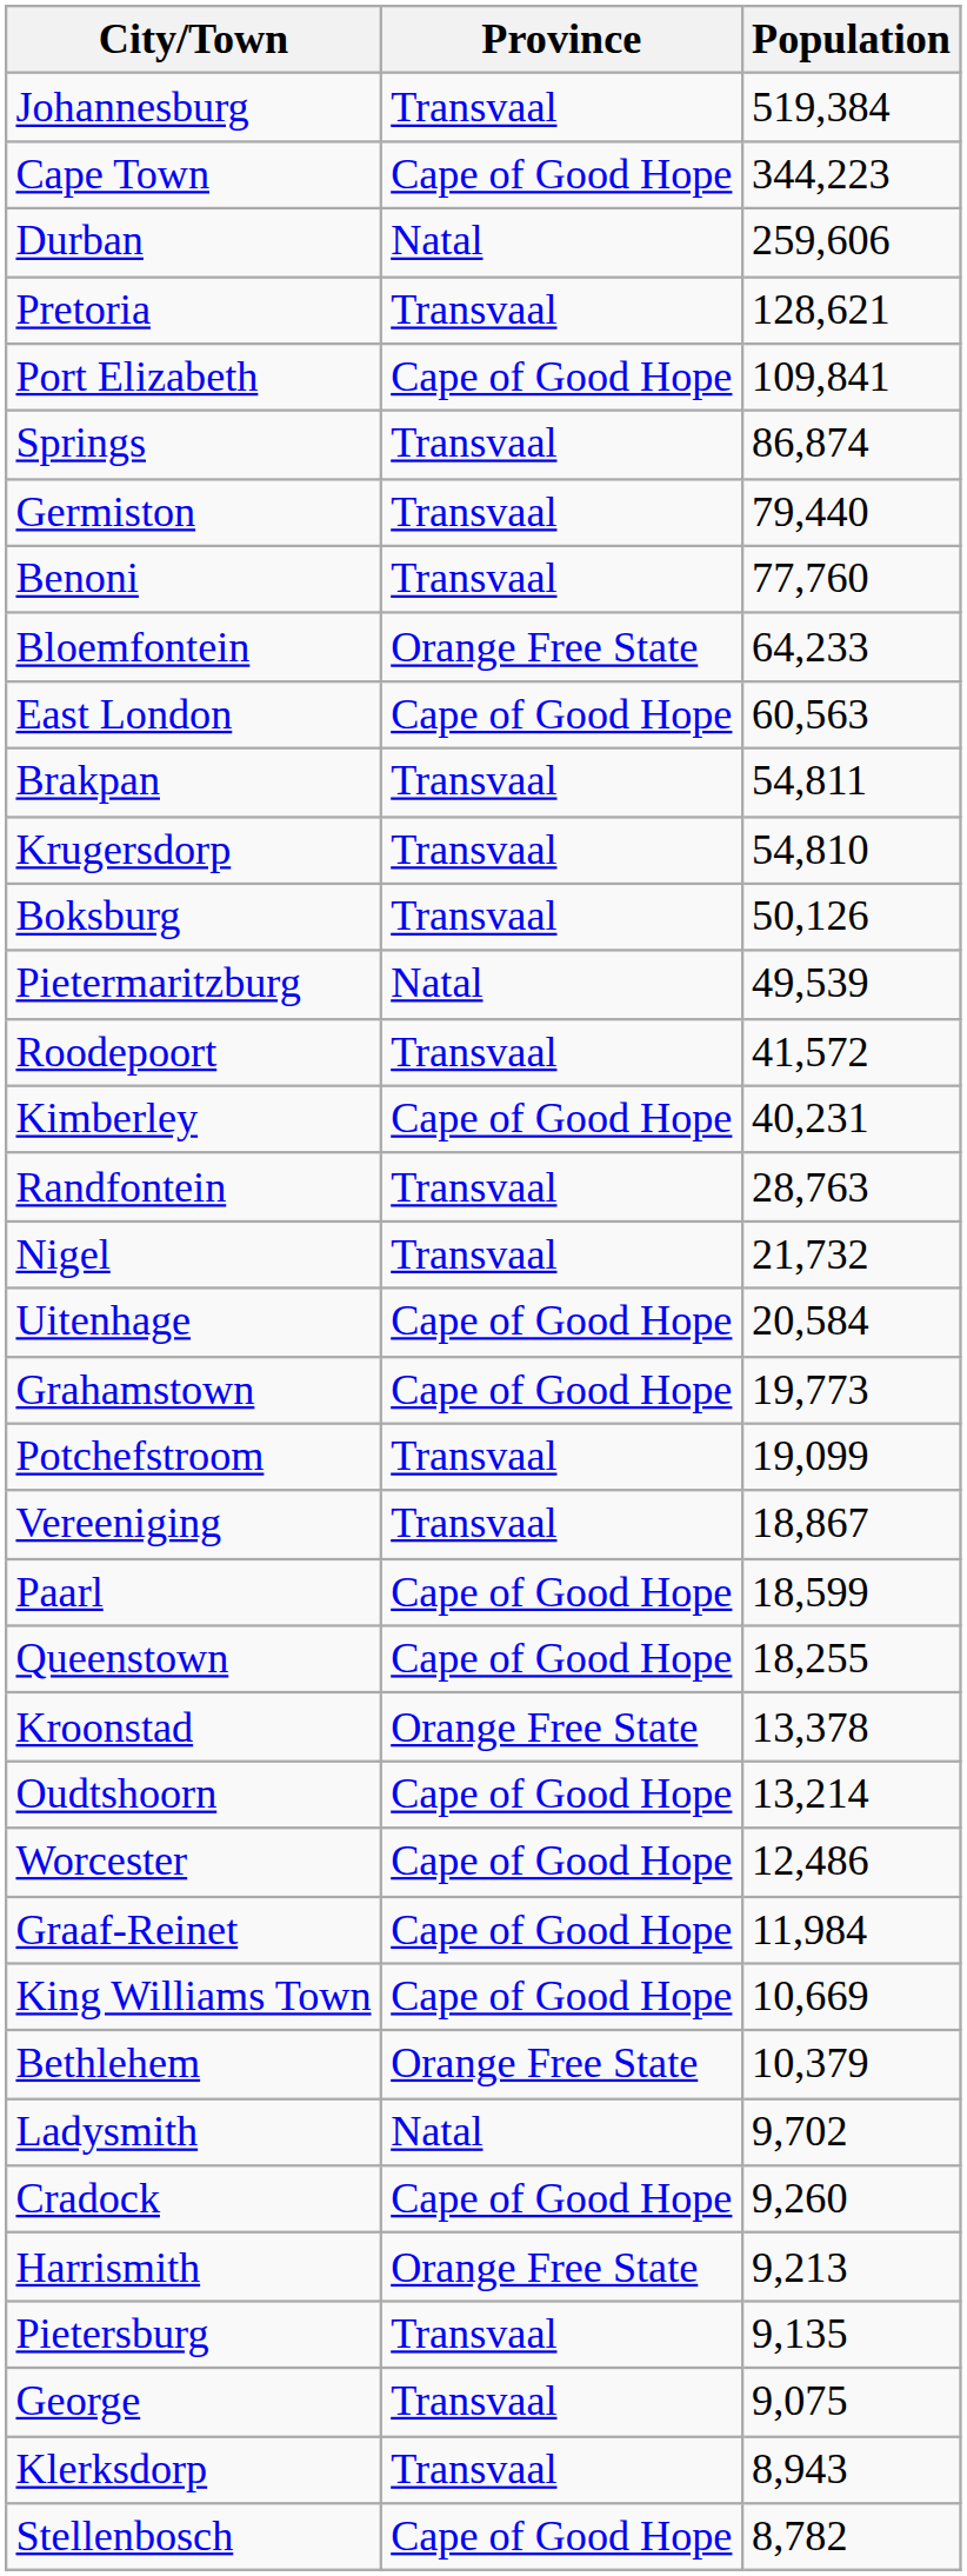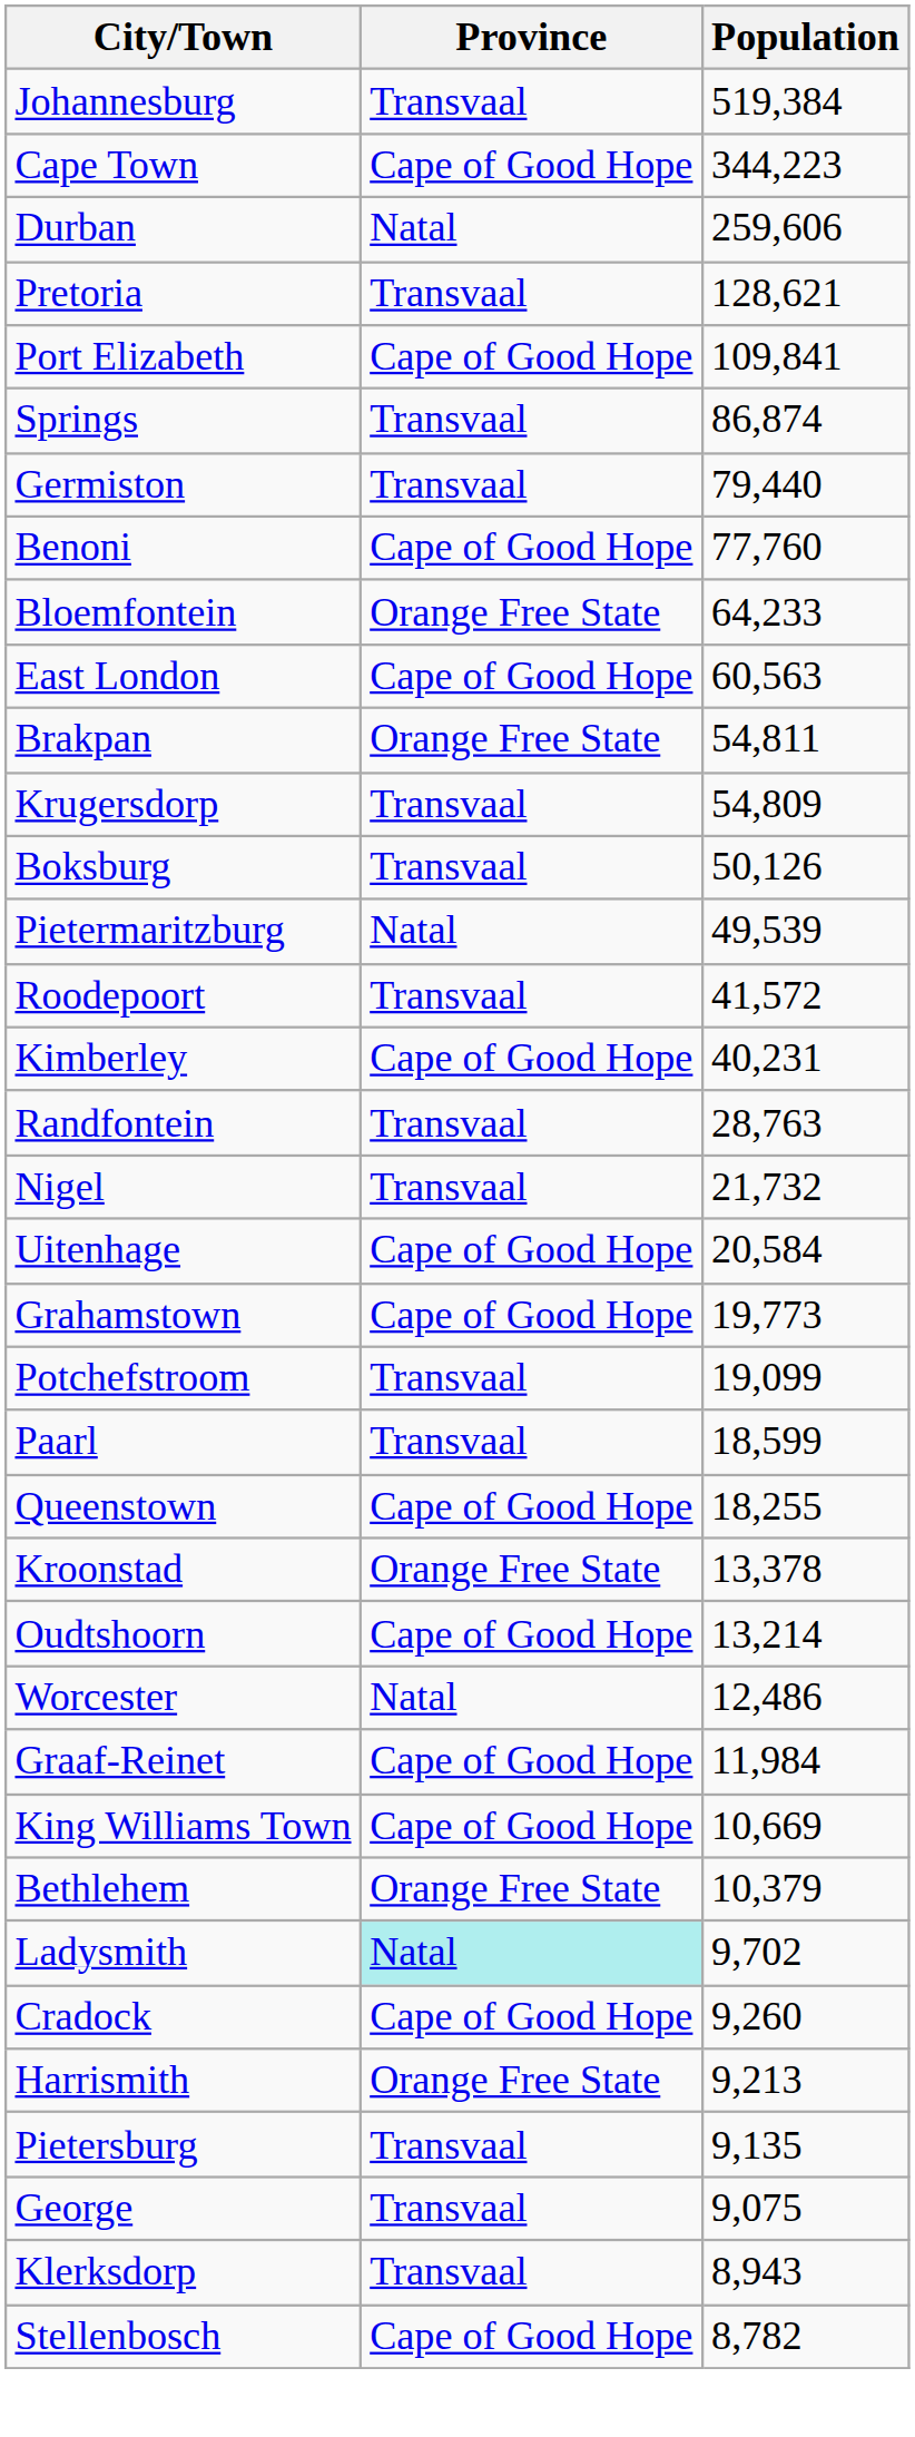 <table class="wikitable">
 <tr>
 <th>City/Town</th>
 <th>Province</th>
 <th>Population</th>
 </tr>
 <tr>
 <td><a href='#'>Johannesburg</a></td>
 <td><a href='#'>Transvaal</a></td>
 <td>519,384</td>
 </tr>
 <tr>
 <td><a href='#'>Cape Town</a></td>
 <td><a href='#'>Cape of Good Hope</a></td>
 <td>344,223</td>
 </tr>
 <tr>
 <td><a href='#'>Durban</a></td>
 <td><a href='#'>Natal</a></td>
 <td>259,606</td>
 </tr>
 <tr>
 <td><a href='#'>Pretoria</a></td>
 <td><a href='#'>Transvaal</a></td>
 <td>128,621</td>
 </tr>
 <tr>
 <td><a href='#'>Port Elizabeth</a></td>
 <td><a href='#'>Cape of Good Hope</a></td>
 <td>109,841</td>
 </tr>
 <tr>
 <td><a href='#'>Springs</a></td>
 <td><a href='#'>Transvaal</a></td>
 <td>86,874</td>
 </tr>
 <tr>
 <td><a href='#'>Germiston</a></td>
 <td><a href='#'>Transvaal</a></td>
 <td>79,440</td>
 </tr>
 <tr>
 <td><a href='#'>Benoni</a></td>
-<td><a href='#'>Transvaal</a></td>
+<td><a href='#'>Cape of Good Hope</a></td>
 <td>77,760</td>
 </tr>
 <tr>
 <td><a href='#'>Bloemfontein</a></td>
 <td><a href='#'>Orange Free State</a></td>
 <td>64,233</td>
 </tr>
 <tr>
 <td><a href='#'>East London</a></td>
 <td><a href='#'>Cape of Good Hope</a></td>
 <td>60,563</td>
 </tr>
 <tr>
 <td><a href='#'>Brakpan</a></td>
-<td><a href='#'>Transvaal</a></td>
+<td><a href='#'>Orange Free State</a></td>
 <td>54,811</td>
 </tr>
 <tr>
 <td><a href='#'>Krugersdorp</a></td>
 <td><a href='#'>Transvaal</a></td>
-<td>54,810</td>
+<td>54,809</td>
 </tr>
 <tr>
 <td><a href='#'>Boksburg</a></td>
 <td><a href='#'>Transvaal</a></td>
 <td>50,126</td>
 </tr>
 <tr>
 <td><a href='#'>Pietermaritzburg</a></td>
 <td><a href='#'>Natal</a></td>
 <td>49,539</td>
 </tr>
 <tr>
 <td><a href='#'>Roodepoort</a></td>
 <td><a href='#'>Transvaal</a></td>
 <td>41,572</td>
 </tr>
 <tr>
 <td><a href='#'>Kimberley</a></td>
 <td><a href='#'>Cape of Good Hope</a></td>
 <td>40,231</td>
 </tr>
 <tr>
 <td><a href='#'>Randfontein</a></td>
 <td><a href='#'>Transvaal</a></td>
 <td>28,763</td>
 </tr>
 <tr>
 <td><a href='#'>Nigel</a></td>
 <td><a href='#'>Transvaal</a></td>
 <td>21,732</td>
 </tr>
 <tr>
 <td><a href='#'>Uitenhage</a></td>
 <td><a href='#'>Cape of Good Hope</a></td>
 <td>20,584</td>
 </tr>
 <tr>
 <td><a href='#'>Grahamstown</a></td>
 <td><a href='#'>Cape of Good Hope</a></td>
 <td>19,773</td>
 </tr>
 <tr>
 <td><a href='#'>Potchefstroom</a></td>
 <td><a href='#'>Transvaal</a></td>
 <td>19,099</td>
 </tr>
 <tr>
-<td><a href='#'>Vereeniging</a></td>
+<td><a href='#'>Paarl</a></td>
 <td><a href='#'>Transvaal</a></td>
-<td>18,867</td>
-</tr>
-<tr>
-<td><a href='#'>Paarl</a></td>
-<td><a href='#'>Cape of Good Hope</a></td>
 <td>18,599</td>
 </tr>
 <tr>
 <td><a href='#'>Queenstown</a></td>
 <td><a href='#'>Cape of Good Hope</a></td>
 <td>18,255</td>
 </tr>
 <tr>
 <td><a href='#'>Kroonstad</a></td>
 <td><a href='#'>Orange Free State</a></td>
 <td>13,378</td>
 </tr>
 <tr>
 <td><a href='#'>Oudtshoorn</a></td>
 <td><a href='#'>Cape of Good Hope</a></td>
 <td>13,214</td>
 </tr>
 <tr>
 <td><a href='#'>Worcester</a></td>
-<td><a href='#'>Cape of Good Hope</a></td>
+<td><a href='#'>Natal</a></td>
 <td>12,486</td>
 </tr>
 <tr>
 <td><a href='#'>Graaf-Reinet</a></td>
 <td><a href='#'>Cape of Good Hope</a></td>
 <td>11,984</td>
 </tr>
 <tr>
 <td><a href='#'>King Williams Town</a></td>
 <td><a href='#'>Cape of Good Hope</a></td>
 <td>10,669</td>
 </tr>
 <tr>
 <td><a href='#'>Bethlehem</a></td>
 <td><a href='#'>Orange Free State</a></td>
 <td>10,379</td>
 </tr>
 <tr>
 <td><a href='#'>Ladysmith</a></td>
-<td><a href='#'>Natal</a></td>
+<td style="background: paleturquoise;"><a href='#'>Natal</a></td>
 <td>9,702</td>
 </tr>
 <tr>
 <td><a href='#'>Cradock</a></td>
 <td><a href='#'>Cape of Good Hope</a></td>
 <td>9,260</td>
 </tr>
 <tr>
 <td><a href='#'>Harrismith</a></td>
 <td><a href='#'>Orange Free State</a></td>
 <td>9,213</td>
 </tr>
 <tr>
 <td><a href='#'>Pietersburg</a></td>
 <td><a href='#'>Transvaal</a></td>
 <td>9,135</td>
 </tr>
 <tr>
 <td><a href='#'>George</a></td>
 <td><a href='#'>Transvaal</a></td>
 <td>9,075</td>
 </tr>
 <tr>
 <td><a href='#'>Klerksdorp</a></td>
 <td><a href='#'>Transvaal</a></td>
 <td>8,943</td>
 </tr>
 <tr>
 <td><a href='#'>Stellenbosch</a></td>
 <td><a href='#'>Cape of Good Hope</a></td>
 <td>8,782</td>
 </tr>
 </table>
